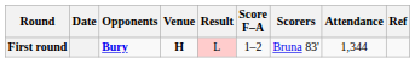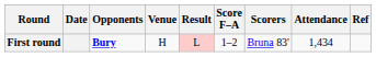 <table class="wikitable plainrowheaders" style="text-align:center">
 <tr>
 <th scope="col">Round</th>
 <th scope="col">Date</th>
 <th scope="col">Opponents</th>
 <th scope="col">Venue</th>
 <th scope="col">Result</th>
 <th scope="col">Score<br>F–A</th>
 <th scope="col" class="unsortable">Scorers</th>
 <th scope="col">Attendance</th>
 <th scope="col" class="unsortable">Ref</th>
 </tr>
 <tr>
 <th scope="row">First round</th>
 <th scope="row"></th>
 <td align="left"><strong><a href='#'>Bury</a></strong></td>
-<td><strong>H</strong></td>
+<td>H</td>
 <td style="background-color:#ffcccc">L</td>
 <td>1–2</td>
 <td align="left"><a href='#'>Bruna</a> 83'</td>
-<td>1,344</td>
+<td>1,434</td>
 <td></td>
 </tr>
 </table>
